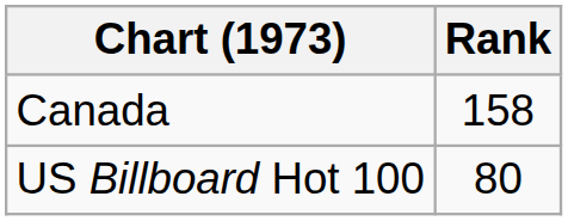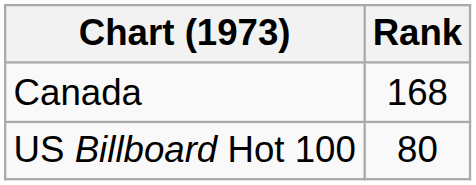 <table class="wikitable">
 <tr>
 <th align="left">Chart (1973)</th>
 <th style="text-align:center;">Rank</th>
 </tr>
 <tr>
 <td>Canada</td>
-<td style="text-align:center;">158</td>
+<td style="text-align:center;">168</td>
 </tr>
 <tr>
 <td>US <em>Billboard</em> Hot 100</td>
 <td style="text-align:center;">80</td>
 </tr>
 </table>
